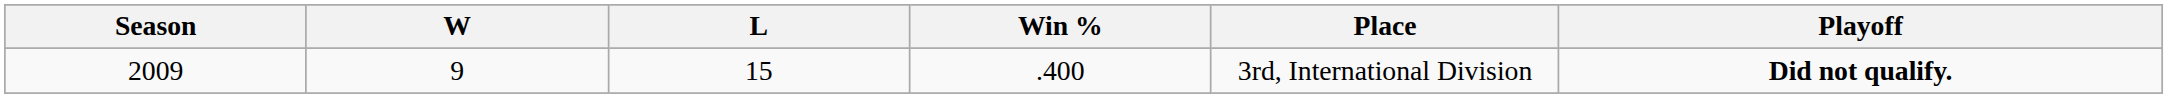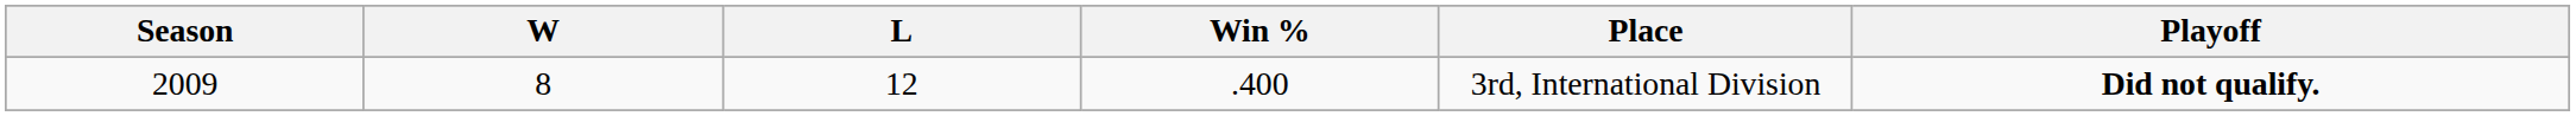 <table class="wikitable">
 <tr>
 <th bgcolor="#DDDDFF" width="5%">Season</th>
 <th bgcolor="#DDDDFF" width="5%">W</th>
 <th bgcolor="#DDDDFF" width="5%">L</th>
 <th bgcolor="#DDDDFF" width="5%">Win %</th>
 <th bgcolor="#DDDDFF" width="5%">Place</th>
 <th bgcolor="#DDDDFF" width="10%">Playoff</th>
 </tr>
 <tr align=center>
 <td>2009</td>
-<td>9</td>
-<td>15</td>
+<td>8</td>
+<td>12</td>
 <td>.400</td>
 <td>3rd, International Division</td>
 <td><strong>Did not qualify.</strong></td>
 </tr>
 </table>
